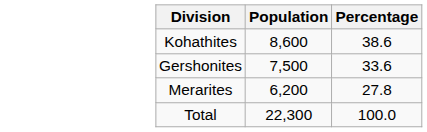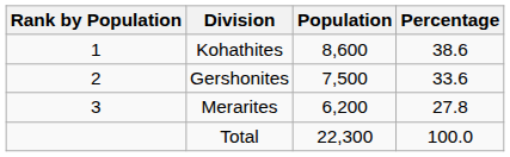 <table class="wikitable" align=right style="text-align:center">
 <tr>
+<th>Rank by Population</th>
 <th>Division</th>
 <th>Population</th>
 <th>Percentage</th>
 </tr>
 <tr>
+<td>1</td>
 <td>Kohathites</td>
 <td>8,600</td>
 <td>38.6</td>
 </tr>
 <tr>
+<td>2</td>
 <td>Gershonites</td>
 <td>7,500</td>
 <td>33.6</td>
 </tr>
 <tr>
+<td>3</td>
 <td>Merarites</td>
 <td>6,200</td>
 <td>27.8</td>
 </tr>
 <tr>
+<td></td>
 <td>Total</td>
 <td>22,300</td>
 <td>100.0</td>
 </tr>
 </table>
